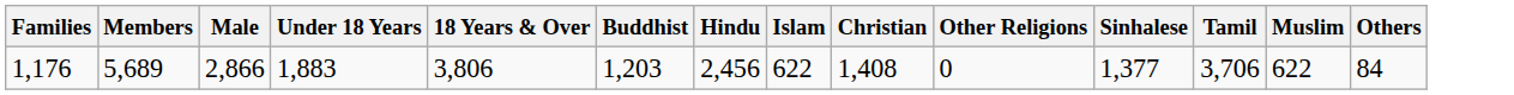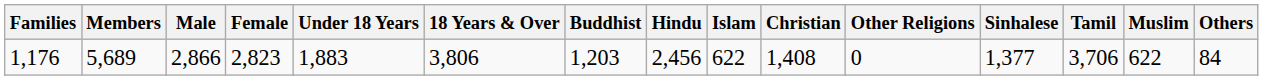 <table class="wikitable">
 <tr>
 <th><small>Families</small></th>
 <th><small>Members</small></th>
 <th><small>Male</small></th>
+<th><small>Female</small></th>
 <th><small>Under 18 Years</small></th>
 <th><small>18 Years & Over</small></th>
 <th><small>Buddhist</small></th>
 <th><small>Hindu</small></th>
 <th><small>Islam</small></th>
 <th><small>Christian</small></th>
 <th><small>Other Religions</small></th>
 <th><small>Sinhalese</small></th>
 <th><small>Tamil</small></th>
 <th><small>Muslim</small></th>
 <th><small>Others</small></th>
 </tr>
 <tr>
 <td>1,176</td>
 <td>5,689</td>
 <td>2,866</td>
+<td>2,823</td>
 <td>1,883</td>
 <td>3,806</td>
 <td>1,203</td>
 <td>2,456</td>
 <td>622</td>
 <td>1,408</td>
 <td>0</td>
 <td>1,377</td>
 <td>3,706</td>
 <td>622</td>
 <td>84</td>
 </tr>
 </table>
